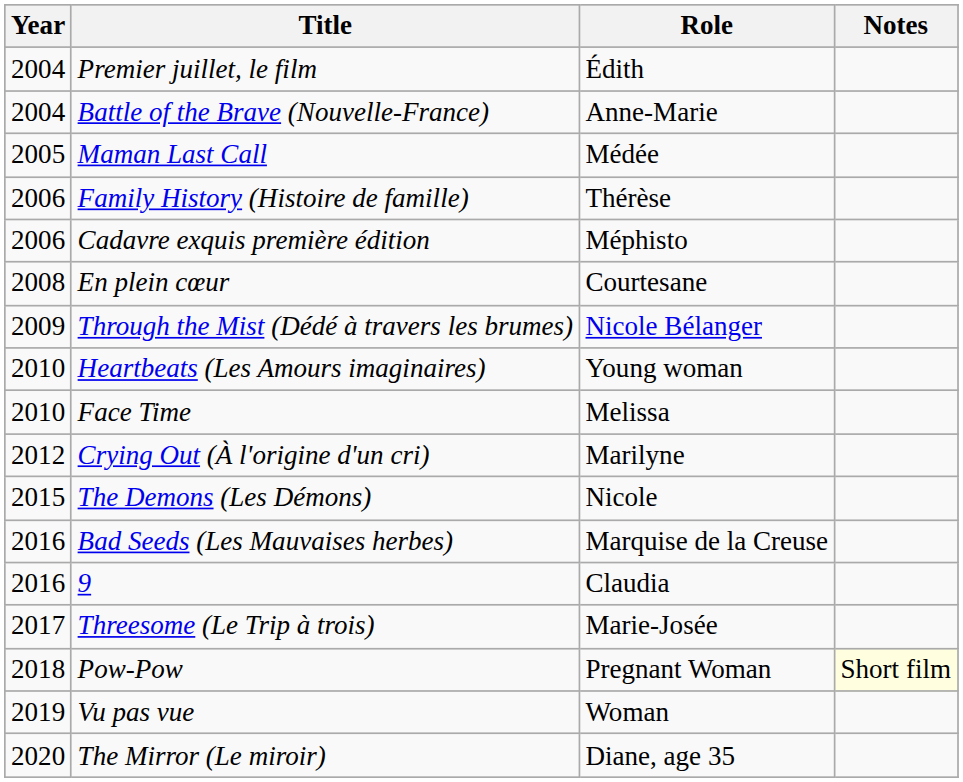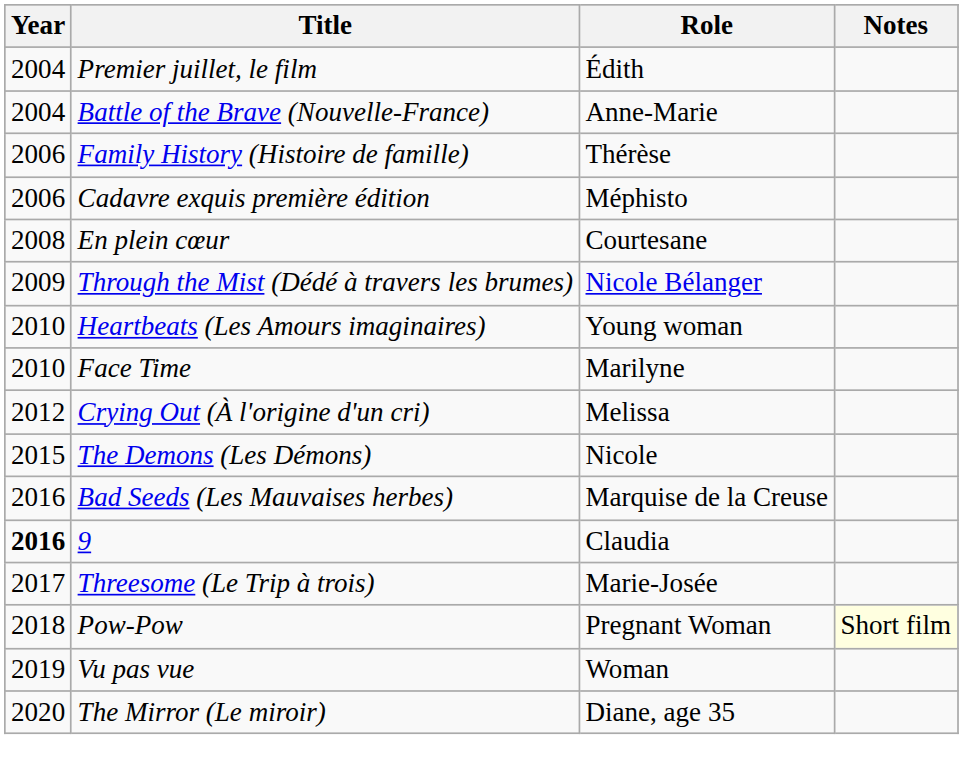 <table class="wikitable sortable">
 <tr>
 <th>Year</th>
 <th>Title</th>
 <th>Role</th>
 <th class="unsortable">Notes</th>
 </tr>
 <tr>
 <td>2004</td>
 <td><em>Premier juillet, le film</em></td>
 <td>Édith</td>
 <td></td>
 </tr>
 <tr>
 <td>2004</td>
 <td><em><a href='#'>Battle of the Brave</a> (Nouvelle-France)</em></td>
 <td>Anne-Marie</td>
-<td></td>
-</tr>
-<tr>
-<td>2005</td>
-<td><em><a href='#'>Maman Last Call</a></em></td>
-<td>Médée</td>
 <td></td>
 </tr>
 <tr>
 <td>2006</td>
 <td><em><a href='#'>Family History</a> (Histoire de famille)</em></td>
 <td>Thérèse</td>
 <td></td>
 </tr>
 <tr>
 <td>2006</td>
 <td><em>Cadavre exquis première édition</em></td>
 <td>Méphisto</td>
 <td></td>
 </tr>
 <tr>
 <td>2008</td>
 <td><em>En plein cœur</em></td>
 <td>Courtesane</td>
 <td></td>
 </tr>
 <tr>
 <td>2009</td>
 <td><em><a href='#'>Through the Mist</a> (Dédé à travers les brumes)</em></td>
 <td><a href='#'>Nicole Bélanger</a></td>
 <td></td>
 </tr>
 <tr>
 <td>2010</td>
 <td><em><a href='#'>Heartbeats</a> (Les Amours imaginaires)</em></td>
 <td>Young woman</td>
 <td></td>
 </tr>
 <tr>
 <td>2010</td>
 <td><em>Face Time</em></td>
-<td>Melissa</td>
+<td>Marilyne</td>
 <td></td>
 </tr>
 <tr>
 <td>2012</td>
 <td><em><a href='#'>Crying Out</a> (À l'origine d'un cri)</em></td>
-<td>Marilyne</td>
+<td>Melissa</td>
 <td></td>
 </tr>
 <tr>
 <td>2015</td>
 <td><em><a href='#'>The Demons</a> (Les Démons)</em></td>
 <td>Nicole</td>
 <td></td>
 </tr>
 <tr>
 <td>2016</td>
 <td><em><a href='#'>Bad Seeds</a> (Les Mauvaises herbes)</em></td>
 <td>Marquise de la Creuse</td>
 <td></td>
 </tr>
 <tr>
-<td>2016</td>
+<td><strong>2016</strong></td>
 <td><em><a href='#'>9</a></em></td>
 <td>Claudia</td>
 <td></td>
 </tr>
 <tr>
 <td>2017</td>
 <td><em><a href='#'>Threesome</a> (Le Trip à trois)</em></td>
 <td>Marie-Josée</td>
 <td></td>
 </tr>
 <tr>
 <td>2018</td>
 <td><em>Pow-Pow</em></td>
 <td>Pregnant Woman</td>
 <td style="background: lightyellow;">Short film</td>
 </tr>
 <tr>
 <td>2019</td>
 <td><em>Vu pas vue</em></td>
 <td>Woman</td>
 <td></td>
 </tr>
 <tr>
 <td>2020</td>
 <td><em>The Mirror (Le miroir)</em></td>
 <td>Diane, age 35</td>
 <td></td>
 </tr>
 </table>
